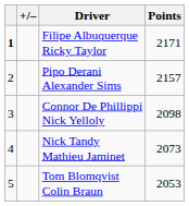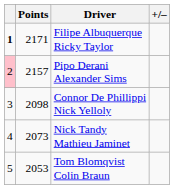 <table class="wikitable" style="font-size: 95%;">
 <tr>
 <th scope="col"></th>
+<th scope="col">Points</th>
+<th scope="col">Driver</th>
 <th scope="col">+/–</th>
-<th scope="col">Driver</th>
-<th scope="col">Points</th>
 </tr>
 <tr>
 <td align=center><strong>1</strong></td>
+<td align=right>2171</td>
+<td> <a href='#'>Filipe Albuquerque</a><br> <a href='#'>Ricky Taylor</a></td>
 <td align="left"></td>
-<td> <a href='#'>Filipe Albuquerque</a><br> <a href='#'>Ricky Taylor</a></td>
-<td align=right>2171</td>
 </tr>
 <tr>
-<td align=center>2</td>
+<td align=center style="background: pink;">2</td>
+<td align=right>2157</td>
+<td> <a href='#'>Pipo Derani</a><br> <a href='#'>Alexander Sims</a></td>
 <td align="left"></td>
-<td> <a href='#'>Pipo Derani</a><br> <a href='#'>Alexander Sims</a></td>
-<td align=right>2157</td>
 </tr>
 <tr>
 <td align=center>3</td>
+<td align=right>2098</td>
+<td> <a href='#'>Connor De Phillippi</a><br> <a href='#'>Nick Yelloly</a></td>
 <td align="left"></td>
-<td> <a href='#'>Connor De Phillippi</a><br> <a href='#'>Nick Yelloly</a></td>
-<td align=right>2098</td>
 </tr>
 <tr>
 <td align=center>4</td>
+<td align=right>2073</td>
+<td> <a href='#'>Nick Tandy</a><br> <a href='#'>Mathieu Jaminet</a></td>
 <td align="left"></td>
-<td> <a href='#'>Nick Tandy</a><br> <a href='#'>Mathieu Jaminet</a></td>
-<td align=right>2073</td>
 </tr>
 <tr>
 <td align=center>5</td>
+<td align=right>2053</td>
+<td> <a href='#'>Tom Blomqvist</a><br> <a href='#'>Colin Braun</a></td>
 <td align="left"></td>
-<td> <a href='#'>Tom Blomqvist</a><br> <a href='#'>Colin Braun</a></td>
-<td align=right>2053</td>
 </tr>
 </table>
